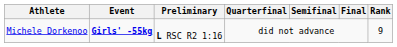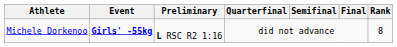 <table class="wikitable" style="text-align:left; font-size:90%">
 <tr>
 <th>Athlete</th>
 <th>Event</th>
 <th>Preliminary</th>
 <th>Quarterfinal</th>
 <th>Semifinal</th>
 <th>Final</th>
 <th>Rank</th>
 </tr>
 <tr>
 <td><a href='#'>Michele Dorkenoo</a></td>
 <td><strong><a href='#'>Girls' -55kg</a></strong></td>
 <td align=center> <br> <strong>L</strong> RSC R2 1:16</td>
 <td align=center colspan=3>did not advance</td>
-<td align=center>9</td>
+<td align=center>8</td>
 </tr>
 </table>
